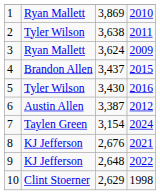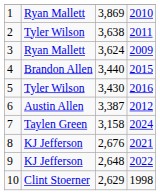 <table class="wikitable">
 <tr>
 </tr>
 <tr>
 <td>1</td>
 <td><a href='#'>Ryan Mallett</a></td>
 <td>3,869</td>
 <td><a href='#'>2010</a></td>
 </tr>
 <tr>
 <td>2</td>
 <td><a href='#'>Tyler Wilson</a></td>
 <td>3,638</td>
 <td><a href='#'>2011</a></td>
 </tr>
 <tr>
 <td>3</td>
 <td><a href='#'>Ryan Mallett</a></td>
 <td>3,624</td>
 <td><a href='#'>2009</a></td>
 </tr>
 <tr>
 <td>4</td>
 <td><a href='#'>Brandon Allen</a></td>
-<td>3,437</td>
+<td>3,440</td>
 <td><a href='#'>2015</a></td>
 </tr>
 <tr>
 <td>5</td>
 <td><a href='#'>Tyler Wilson</a></td>
 <td>3,430</td>
 <td><a href='#'>2016</a></td>
 </tr>
 <tr>
 <td>6</td>
 <td><a href='#'>Austin Allen</a></td>
 <td>3,387</td>
 <td><a href='#'>2012</a></td>
 </tr>
 <tr>
 <td>7</td>
 <td><a href='#'>Taylen Green</a></td>
-<td>3,154</td>
+<td>3,158</td>
 <td><a href='#'>2024</a></td>
 </tr>
 <tr>
 <td>8</td>
 <td><a href='#'>KJ Jefferson</a></td>
 <td>2,676</td>
 <td><a href='#'>2021</a></td>
 </tr>
 <tr>
 <td>9</td>
 <td><a href='#'>KJ Jefferson</a></td>
 <td>2,648</td>
 <td><a href='#'>2022</a></td>
 </tr>
 <tr>
 <td>10</td>
 <td><a href='#'>Clint Stoerner</a></td>
 <td>2,629</td>
 <td>1998</td>
 </tr>
 </table>
